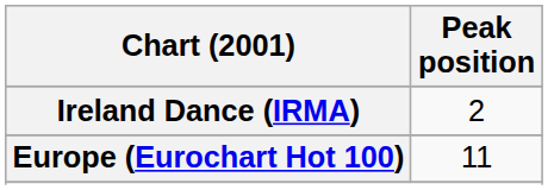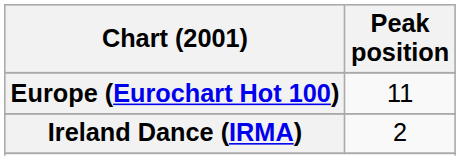 <table class="wikitable sortable plainrowheaders" style="text-align:center">
 <tr>
 <th>Chart (2001)</th>
 <th>Peak<br>position</th>
 </tr>
 <tr>
 </tr>
 <tr>
 </tr>
 <tr>
-<th scope="row">Ireland Dance (<a href='#'>IRMA</a>)</th>
-<td>2</td>
+<th scope="row">Europe (<a href='#'>Eurochart Hot 100</a>)</th>
+<td>11</td>
 </tr>
 <tr>
 </tr>
 <tr>
-<th scope="row">Europe (<a href='#'>Eurochart Hot 100</a>)</th>
-<td>11</td>
+<th scope="row">Ireland Dance (<a href='#'>IRMA</a>)</th>
+<td>2</td>
 </tr>
 <tr>
 </tr>
 <tr>
 </tr>
 <tr>
 </tr>
 </table>
